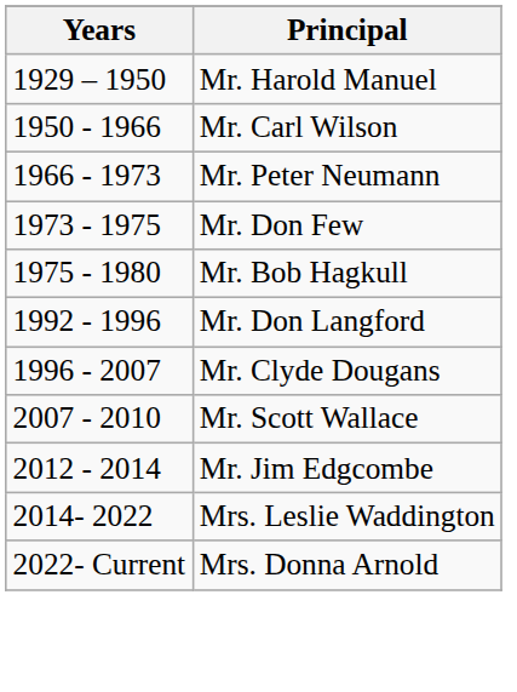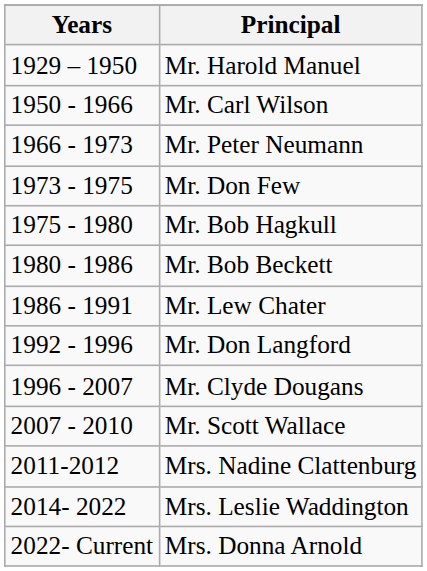 <table class="wikitable" style="float:left; margin-right:1em">
 <tr>
 </tr>
 <tr>
 <th>Years</th>
 <th>Principal</th>
 </tr>
 <tr>
 <td>1929 – 1950</td>
 <td>Mr. Harold Manuel</td>
 </tr>
 <tr>
 <td>1950 - 1966</td>
 <td>Mr. Carl Wilson</td>
 </tr>
 <tr>
 <td>1966 - 1973</td>
 <td>Mr. Peter Neumann</td>
 </tr>
 <tr>
 <td>1973 - 1975</td>
 <td>Mr. Don Few</td>
 </tr>
 <tr>
 <td>1975 - 1980</td>
 <td>Mr. Bob Hagkull</td>
 </tr>
 <tr>
+<td>1980 - 1986</td>
+<td>Mr. Bob Beckett</td>
+</tr>
+<tr>
+<td>1986 - 1991</td>
+<td>Mr. Lew Chater</td>
+</tr>
+<tr>
 <td>1992 - 1996</td>
 <td>Mr. Don Langford</td>
 </tr>
 <tr>
 <td>1996 - 2007</td>
 <td>Mr. Clyde Dougans</td>
 </tr>
 <tr>
 <td>2007 - 2010</td>
 <td>Mr. Scott Wallace</td>
 </tr>
 <tr>
-<td>2012 - 2014</td>
-<td>Mr. Jim Edgcombe</td>
+<td>2011-2012</td>
+<td>Mrs. Nadine Clattenburg</td>
 </tr>
 <tr>
 <td>2014- 2022</td>
 <td>Mrs. Leslie Waddington</td>
 </tr>
 <tr>
 <td>2022- Current</td>
 <td>Mrs. Donna Arnold</td>
 </tr>
 </table>
